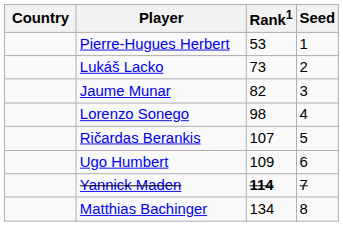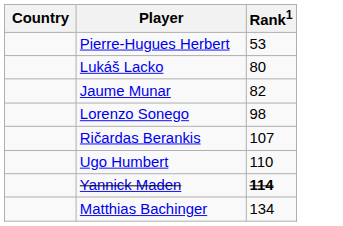 <table class="sortable wikitable">
 <tr>
 <th width="70">Country</th>
 <th width="175">Player</th>
 <th>Rank<sup>1</sup></th>
-<th>Seed</th>
 </tr>
 <tr>
 <td></td>
 <td><a href='#'>Pierre-Hugues Herbert</a></td>
 <td>53</td>
-<td>1</td>
 </tr>
 <tr>
 <td></td>
 <td><a href='#'>Lukáš Lacko</a></td>
-<td>73</td>
-<td>2</td>
+<td>80</td>
 </tr>
 <tr>
 <td></td>
 <td><a href='#'>Jaume Munar</a></td>
 <td>82</td>
-<td>3</td>
 </tr>
 <tr>
 <td></td>
 <td><a href='#'>Lorenzo Sonego</a></td>
 <td>98</td>
-<td>4</td>
 </tr>
 <tr>
 <td></td>
 <td><a href='#'>Ričardas Berankis</a></td>
 <td>107</td>
-<td>5</td>
 </tr>
 <tr>
 <td></td>
 <td><a href='#'>Ugo Humbert</a></td>
-<td>109</td>
-<td>6</td>
+<td>110</td>
 </tr>
 <tr>
 <td><s></s></td>
 <td><s><a href='#'>Yannick Maden</a></s></td>
 <td><strong><s>114</s></strong></td>
-<td><s>7</s></td>
 </tr>
 <tr>
 <td></td>
 <td><a href='#'>Matthias Bachinger</a></td>
 <td>134</td>
-<td>8</td>
 </tr>
 </table>
